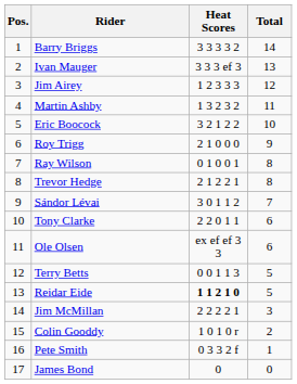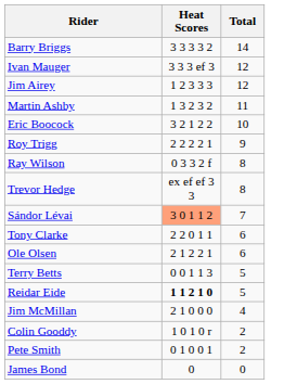 <table class=wikitable>
 <tr>
-<th width=25px>Pos.</th>
 <th width=200px>Rider</th>
 <th width=70px>Heat Scores</th>
 <th width=50px>Total</th>
 </tr>
 <tr align=center >
-<td>1</td>
 <td align=left> <a href='#'>Barry Briggs</a></td>
 <td>3	3	3	3	2</td>
 <td>14</td>
 </tr>
 <tr align=center>
-<td>2</td>
 <td align=left> <a href='#'>Ivan Mauger</a></td>
 <td>3	3	3	ef	3</td>
-<td>13</td>
+<td>12</td>
 </tr>
 <tr align=center>
-<td>3</td>
 <td align=left> <a href='#'>Jim Airey</a></td>
 <td>1	2	3	3	3</td>
 <td>12</td>
 </tr>
 <tr align=center>
-<td>4</td>
 <td align=left> <a href='#'>Martin Ashby</a></td>
 <td>1	3	2	3	2</td>
 <td>11</td>
 </tr>
 <tr align=center>
-<td>5</td>
 <td align=left> <a href='#'>Eric Boocock</a></td>
 <td>3	2	1	2	2</td>
 <td>10</td>
 </tr>
 <tr align=center>
-<td>6</td>
 <td align=left> <a href='#'>Roy Trigg</a></td>
-<td>2	1	0	0	0</td>
+<td>2	2	2	2	1</td>
 <td>9</td>
 </tr>
 <tr align=center>
-<td>7</td>
 <td align=left> <a href='#'>Ray Wilson</a></td>
-<td>0	1	0	0	1</td>
+<td>0	3	3	2	f</td>
 <td>8</td>
 </tr>
 <tr align=center>
-<td>8</td>
 <td align=left> <a href='#'>Trevor Hedge</a></td>
-<td>2	1	2	2	1</td>
+<td>ex	ef	ef	3	3</td>
 <td>8</td>
 </tr>
 <tr align=center>
-<td>9</td>
 <td align=left> <a href='#'>Sándor Lévai</a></td>
-<td>3	0	1	1	2</td>
+<td style="background: lightsalmon;">3	0	1	1	2</td>
 <td>7</td>
 </tr>
 <tr align=center>
-<td>10</td>
 <td align=left> <a href='#'>Tony Clarke</a></td>
 <td>2	2	0	1	1</td>
 <td>6</td>
 </tr>
 <tr align=center>
-<td>11</td>
 <td align=left> <a href='#'>Ole Olsen</a></td>
-<td>ex	ef	ef	3	3</td>
+<td>2	1	2	2	1</td>
 <td>6</td>
 </tr>
 <tr align=center>
-<td>12</td>
 <td align=left> <a href='#'>Terry Betts</a></td>
 <td>0	0	1	1	3</td>
 <td>5</td>
 </tr>
 <tr align=center>
-<td>13</td>
 <td align=left> <a href='#'>Reidar Eide</a></td>
 <td><strong>1	1	2	1	0</strong></td>
 <td>5</td>
 </tr>
 <tr align=center>
-<td>14</td>
 <td align=left> <a href='#'>Jim McMillan</a></td>
-<td>2	2	2	2	1</td>
-<td>3</td>
+<td>2	1	0	0	0</td>
+<td>4</td>
 </tr>
 <tr align=center>
-<td>15</td>
 <td align=left> <a href='#'>Colin Gooddy</a></td>
 <td>1	0	1	0	r</td>
 <td>2</td>
 </tr>
 <tr align=center>
-<td>16</td>
 <td align=left> <a href='#'>Pete Smith</a></td>
-<td>0	3	3	2	f</td>
-<td>1</td>
+<td>0	1	0	0	1</td>
+<td>2</td>
 </tr>
 <tr align=center>
-<td>17</td>
 <td align=left> <a href='#'>James Bond</a></td>
 <td>0</td>
 <td>0</td>
 </tr>
 </table>
